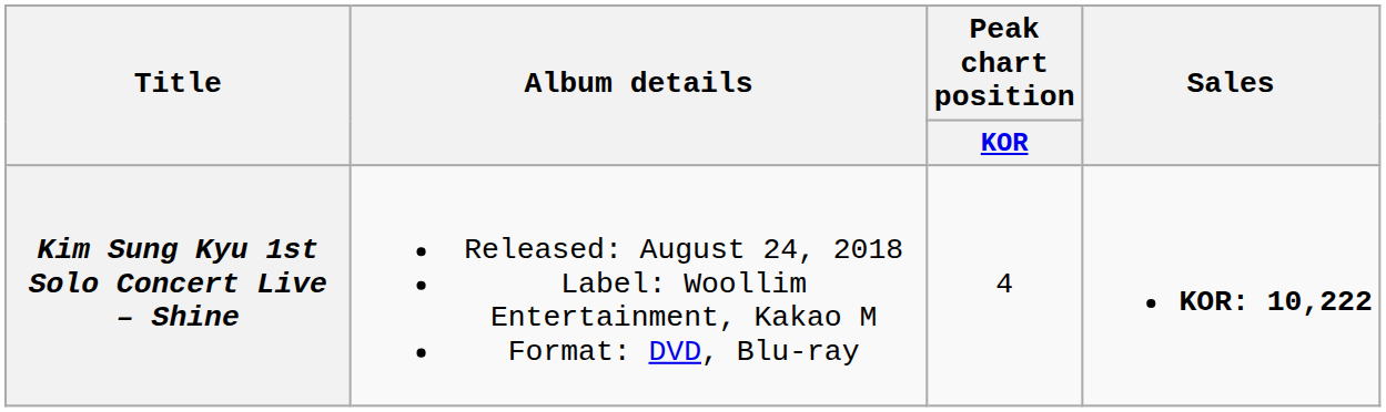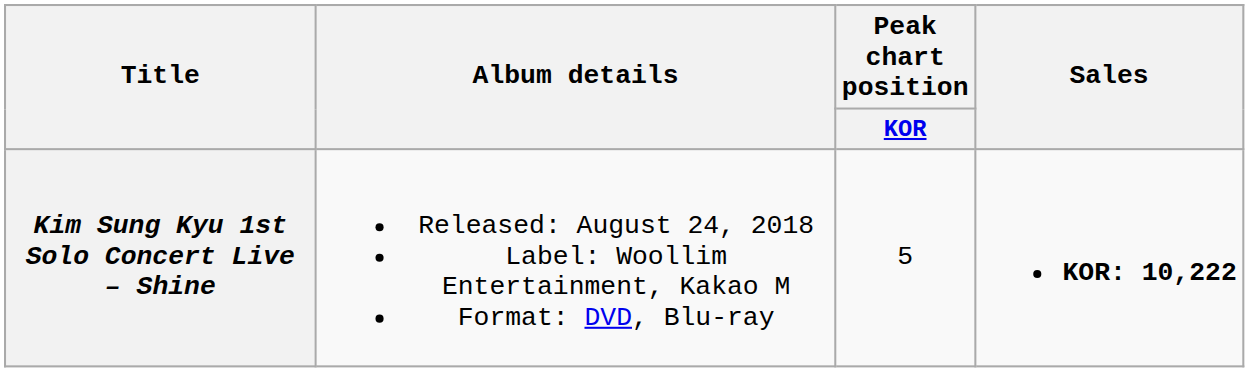 <table class="wikitable plainrowheaders" style="text-align:center;">
 <tr>
 <th rowspan="2" style="width:12em;">Title</th>
 <th rowspan="2" style="width:20em;">Album details</th>
 <th colspan="1">Peak chart position</th>
 <th rowspan="2" style="width:10em;">Sales</th>
 </tr>
 <tr>
 <th scope="col" style="width:3em;font-size:90%;"><a href='#'>KOR</a><br></th>
 </tr>
 <tr>
 <th scope="row"><em>Kim Sung Kyu 1st Solo Concert Live – Shine</em></th>
 <td><br><ul><li>Released: August 24, 2018</li><li>Label: Woollim Entertainment, Kakao M</li><li>Format: <a href='#'>DVD</a>, Blu-ray</li></ul></td>
-<td>4</td>
+<td>5</td>
 <td><strong><br><ul><li>KOR: 10,222</li></ul></strong></td>
 </tr>
 </table>
